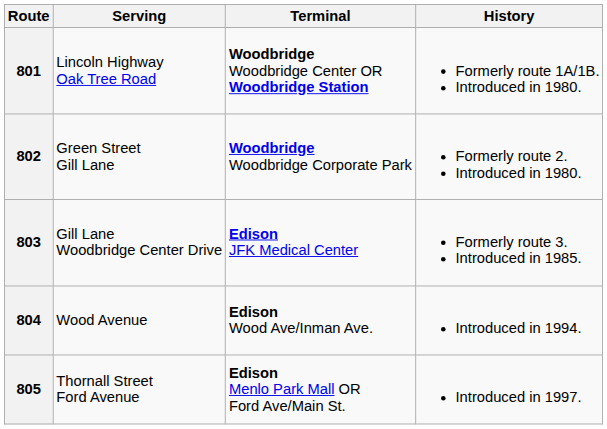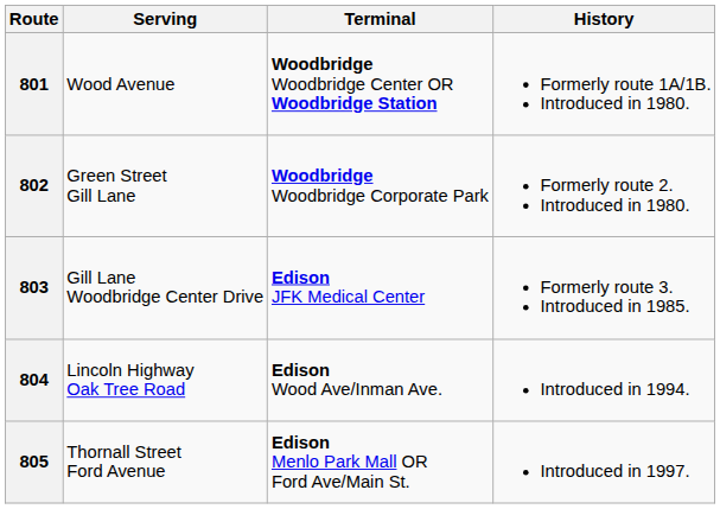 <table class="wikitable">
 <tr>
 <th>Route</th>
 <th>Serving</th>
 <th>Terminal</th>
 <th>History</th>
 </tr>
 <tr>
 <th>801</th>
-<td>Lincoln Highway<br><a href='#'>Oak Tree Road</a></td>
+<td>Wood Avenue</td>
 <td><strong>Woodbridge</strong><br>Woodbridge Center OR<br><strong><a href='#'>Woodbridge Station</a></strong></td>
 <td><br><ul><li>Formerly route 1A/1B.</li><li>Introduced in 1980.</li></ul></td>
 </tr>
 <tr>
 <th>802</th>
 <td>Green Street<br>Gill Lane</td>
 <td><strong><a href='#'>Woodbridge</a></strong><br>Woodbridge Corporate Park</td>
 <td><br><ul><li>Formerly route 2.</li><li>Introduced in 1980.</li></ul></td>
 </tr>
 <tr>
 <th>803</th>
 <td>Gill Lane<br>Woodbridge Center Drive</td>
 <td><strong><a href='#'>Edison</a></strong><br><a href='#'>JFK Medical Center</a></td>
 <td><br><ul><li>Formerly route 3.</li><li>Introduced in 1985.</li></ul></td>
 </tr>
 <tr>
 <th>804</th>
-<td>Wood Avenue</td>
+<td>Lincoln Highway<br><a href='#'>Oak Tree Road</a></td>
 <td><strong>Edison</strong><br>Wood Ave/Inman Ave.</td>
 <td><br><ul><li>Introduced in 1994.</li></ul></td>
 </tr>
 <tr>
 <th>805</th>
 <td>Thornall Street<br>Ford Avenue</td>
 <td><strong>Edison</strong><br><a href='#'>Menlo Park Mall</a> OR<br>Ford Ave/Main St.</td>
 <td><br><ul><li>Introduced in 1997.</li></ul></td>
 </tr>
 </table>
